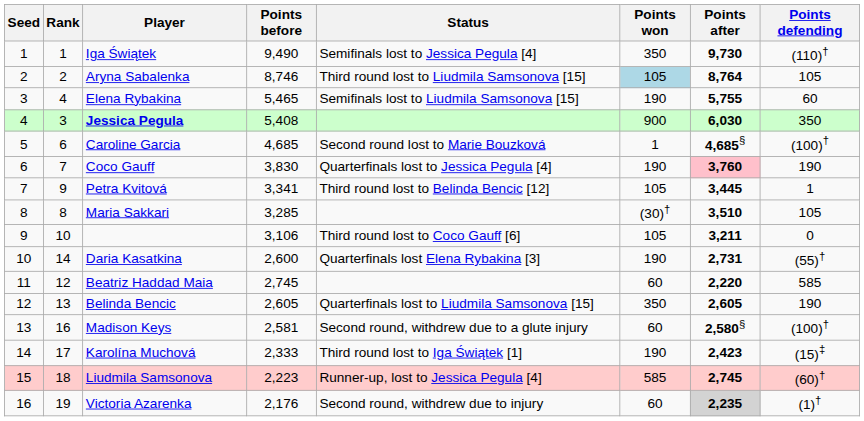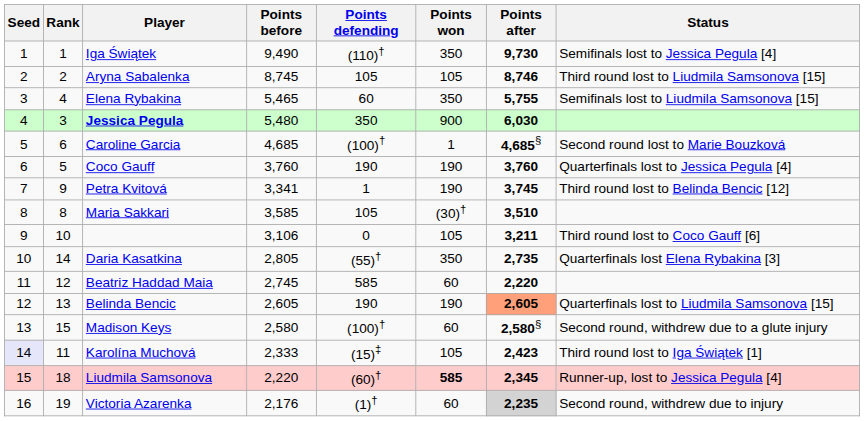 <table class="wikitable sortable">
 <tr>
 <th style="width:30px;">Seed</th>
 <th style="width:30px;">Rank</th>
 <th style="width:185px;">Player</th>
 <th style="width:75px;">Points before</th>
-<th style="width:350px;">Status</th>
+<th style="width:110px;"><a href='#'>Points defending</a></th>
 <th style="width:75px;">Points won</th>
 <th style="width:75px;">Points after</th>
-<th style="width:110px;"><a href='#'>Points defending</a></th>
+<th style="width:350px;">Status</th>
 </tr>
 <tr>
 <td style="text-align:center;">1</td>
 <td style="text-align:center;">1</td>
 <td> <a href='#'>Iga Świątek</a></td>
 <td style="text-align:center;">9,490</td>
-<td>Semifinals lost to  <a href='#'>Jessica Pegula</a> [4]</td>
+<td style="text-align:center;">(110)<sup>†</sup></td>
 <td style="text-align:center;">350</td>
 <td style="text-align:center;"><strong>9,730</strong></td>
-<td style="text-align:center;">(110)<sup>†</sup></td>
+<td>Semifinals lost to  <a href='#'>Jessica Pegula</a> [4]</td>
 </tr>
 <tr>
 <td style="text-align:center;">2</td>
 <td style="text-align:center;">2</td>
 <td> <a href='#'>Aryna Sabalenka</a></td>
-<td style="text-align:center;">8,746</td>
+<td style="text-align:center;">8,745</td>
+<td style="text-align:center;">105</td>
+<td style="text-align:center;">105</td>
+<td style="text-align:center;"><strong>8,746</strong></td>
 <td>Third round lost to  <a href='#'>Liudmila Samsonova</a> [15]</td>
-<td style="background: lightblue; text-align:center;">105</td>
-<td style="text-align:center;"><strong>8,764</strong></td>
-<td style="text-align:center;">105</td>
 </tr>
 <tr>
 <td style="text-align:center;">3</td>
 <td style="text-align:center;">4</td>
 <td> <a href='#'>Elena Rybakina</a></td>
 <td style="text-align:center;">5,465</td>
+<td style="text-align:center;">60</td>
+<td style="text-align:center;">350</td>
+<td style="text-align:center;"><strong>5,755</strong></td>
 <td>Semifinals lost to  <a href='#'>Liudmila Samsonova</a> [15]</td>
-<td style="text-align:center;">190</td>
-<td style="text-align:center;"><strong>5,755</strong></td>
-<td style="text-align:center;">60</td>
 </tr>
 <tr style="background:#cfc">
 <td style="text-align:center;">4</td>
 <td style="text-align:center;">3</td>
 <td> <strong><a href='#'>Jessica Pegula</a></strong></td>
-<td style="text-align:center;">5,408</td>
-<td></td>
+<td style="text-align:center;">5,480</td>
+<td style="text-align:center;">350</td>
 <td style="text-align:center;">900</td>
 <td style="text-align:center;"><strong>6,030</strong></td>
-<td style="text-align:center;">350</td>
+<td></td>
 </tr>
 <tr>
 <td style="text-align:center;">5</td>
 <td style="text-align:center;">6</td>
 <td> <a href='#'>Caroline Garcia</a></td>
 <td style="text-align:center;">4,685</td>
-<td>Second round lost to  <a href='#'>Marie Bouzková</a></td>
+<td style="text-align:center;">(100)<sup>†</sup></td>
 <td style="text-align:center;">1</td>
 <td style="text-align:center;"><strong>4,685</strong><sup>§</sup></td>
-<td style="text-align:center;">(100)<sup>†</sup></td>
+<td>Second round lost to  <a href='#'>Marie Bouzková</a></td>
 </tr>
 <tr>
 <td style="text-align:center;">6</td>
-<td style="text-align:center;">7</td>
+<td style="text-align:center;">5</td>
 <td> <a href='#'>Coco Gauff</a></td>
-<td style="text-align:center;">3,830</td>
+<td style="text-align:center;">3,760</td>
+<td style="text-align:center;">190</td>
+<td style="text-align:center;">190</td>
+<td style="text-align:center;"><strong>3,760</strong></td>
 <td>Quarterfinals lost to  <a href='#'>Jessica Pegula</a> [4]</td>
-<td style="text-align:center;">190</td>
-<td style="background: pink; text-align:center;"><strong>3,760</strong></td>
-<td style="text-align:center;">190</td>
 </tr>
 <tr>
 <td style="text-align:center;">7</td>
 <td style="text-align:center;">9</td>
 <td> <a href='#'>Petra Kvitová</a></td>
 <td style="text-align:center;">3,341</td>
+<td style="text-align:center;">1</td>
+<td style="text-align:center;">190</td>
+<td style="text-align:center;"><strong>3,745</strong></td>
 <td>Third round lost to  <a href='#'>Belinda Bencic</a> [12]</td>
-<td style="text-align:center;">105</td>
-<td style="text-align:center;"><strong>3,445</strong></td>
-<td style="text-align:center;">1</td>
 </tr>
 <tr>
 <td style="text-align:center;">8</td>
 <td style="text-align:center;">8</td>
 <td> <a href='#'>Maria Sakkari</a></td>
-<td style="text-align:center;">3,285</td>
-<td></td>
+<td style="text-align:center;">3,585</td>
+<td style="text-align:center;">105</td>
 <td style="text-align:center;">(30)<sup>†</sup></td>
 <td style="text-align:center;"><strong>3,510</strong></td>
-<td style="text-align:center;">105</td>
+<td></td>
 </tr>
 <tr>
 <td style="text-align:center;">9</td>
 <td style="text-align:center;">10</td>
 <td></td>
 <td style="text-align:center;">3,106</td>
-<td>Third round lost to  <a href='#'>Coco Gauff</a> [6]</td>
+<td style="text-align:center;">0</td>
 <td style="text-align:center;">105</td>
 <td style="text-align:center;"><strong>3,211</strong></td>
-<td style="text-align:center;">0</td>
+<td>Third round lost to  <a href='#'>Coco Gauff</a> [6]</td>
 </tr>
 <tr>
 <td style="text-align:center;">10</td>
 <td style="text-align:center;">14</td>
 <td> <a href='#'>Daria Kasatkina</a></td>
-<td style="text-align:center;">2,600</td>
+<td style="text-align:center;">2,805</td>
+<td style="text-align:center;">(55)<sup>†</sup></td>
+<td style="text-align:center;">350</td>
+<td style="text-align:center;"><strong>2,735</strong></td>
 <td>Quarterfinals lost  <a href='#'>Elena Rybakina</a> [3]</td>
-<td style="text-align:center;">190</td>
-<td style="text-align:center;"><strong>2,731</strong></td>
-<td style="text-align:center;">(55)<sup>†</sup></td>
 </tr>
 <tr>
 <td style="text-align:center;">11</td>
 <td style="text-align:center;">12</td>
 <td> <a href='#'>Beatriz Haddad Maia</a></td>
 <td style="text-align:center;">2,745</td>
-<td></td>
+<td style="text-align:center;">585</td>
 <td style="text-align:center;">60</td>
 <td style="text-align:center;"><strong>2,220</strong></td>
-<td style="text-align:center;">585</td>
+<td></td>
 </tr>
 <tr>
 <td style="text-align:center;">12</td>
 <td style="text-align:center;">13</td>
 <td> <a href='#'>Belinda Bencic</a></td>
 <td style="text-align:center;">2,605</td>
+<td style="text-align:center;">190</td>
+<td style="text-align:center;">190</td>
+<td style="background: lightsalmon; text-align:center;"><strong>2,605</strong></td>
 <td>Quarterfinals lost to  <a href='#'>Liudmila Samsonova</a> [15]</td>
-<td style="text-align:center;">350</td>
-<td style="text-align:center;"><strong>2,605</strong></td>
-<td style="text-align:center;">190</td>
 </tr>
 <tr>
 <td style="text-align:center;">13</td>
-<td style="text-align:center;">16</td>
+<td style="text-align:center;">15</td>
 <td> <a href='#'>Madison Keys</a></td>
-<td style="text-align:center;">2,581</td>
-<td>Second round, withdrew due to a glute injury</td>
+<td style="text-align:center;">2,580</td>
+<td style="text-align:center;">(100)<sup>†</sup></td>
 <td style="text-align:center;">60</td>
 <td style="text-align:center;"><strong>2,580</strong><sup>§</sup></td>
-<td style="text-align:center;">(100)<sup>†</sup></td>
+<td>Second round, withdrew due to a glute injury</td>
 </tr>
 <tr>
-<td style="text-align:center;">14</td>
-<td style="text-align:center;">17</td>
+<td style="background: lavender; text-align:center;">14</td>
+<td style="text-align:center;">11</td>
 <td> <a href='#'>Karolína Muchová</a></td>
 <td style="text-align:center;">2,333</td>
+<td style="text-align:center;">(15)<sup>‡</sup></td>
+<td style="text-align:center;">105</td>
+<td style="text-align:center;"><strong>2,423</strong></td>
 <td>Third round lost to  <a href='#'>Iga Świątek</a> [1]</td>
-<td style="text-align:center;">190</td>
-<td style="text-align:center;"><strong>2,423</strong></td>
-<td style="text-align:center;">(15)<sup>‡</sup></td>
 </tr>
 <tr style="background:#fcc">
 <td style="text-align:center;">15</td>
 <td style="text-align:center;">18</td>
 <td> <a href='#'>Liudmila Samsonova</a></td>
-<td style="text-align:center;">2,223</td>
+<td style="text-align:center;">2,220</td>
+<td style="text-align:center;">(60)<sup>†</sup></td>
+<td style="text-align:center;"><strong>585</strong></td>
+<td style="text-align:center;"><strong>2,345</strong></td>
 <td>Runner-up, lost to  <a href='#'>Jessica Pegula</a> [4]</td>
-<td style="text-align:center;">585</td>
-<td style="text-align:center;"><strong>2,745</strong></td>
-<td style="text-align:center;">(60)<sup>†</sup></td>
 </tr>
 <tr>
 <td style="text-align:center;">16</td>
 <td style="text-align:center;">19</td>
 <td> <a href='#'>Victoria Azarenka</a></td>
 <td style="text-align:center;">2,176</td>
-<td>Second round, withdrew due to injury</td>
+<td style="text-align:center;">(1)<sup>†</sup></td>
 <td style="text-align:center;">60</td>
 <td style="background: lightgrey; text-align:center;"><strong>2,235</strong></td>
-<td style="text-align:center;">(1)<sup>†</sup></td>
+<td>Second round, withdrew due to injury</td>
 </tr>
 </table>
